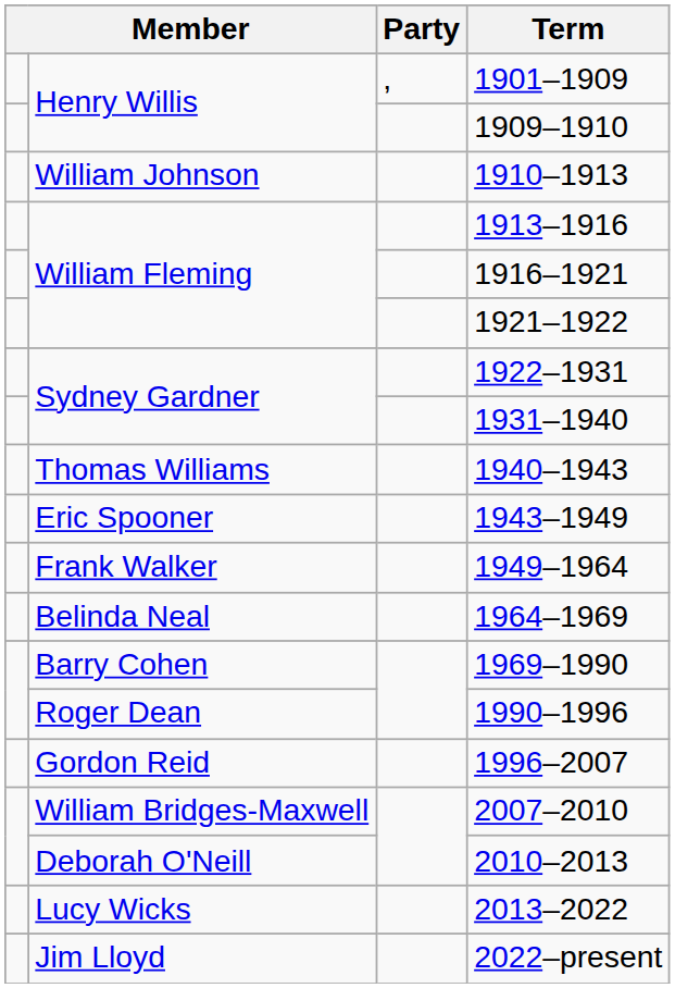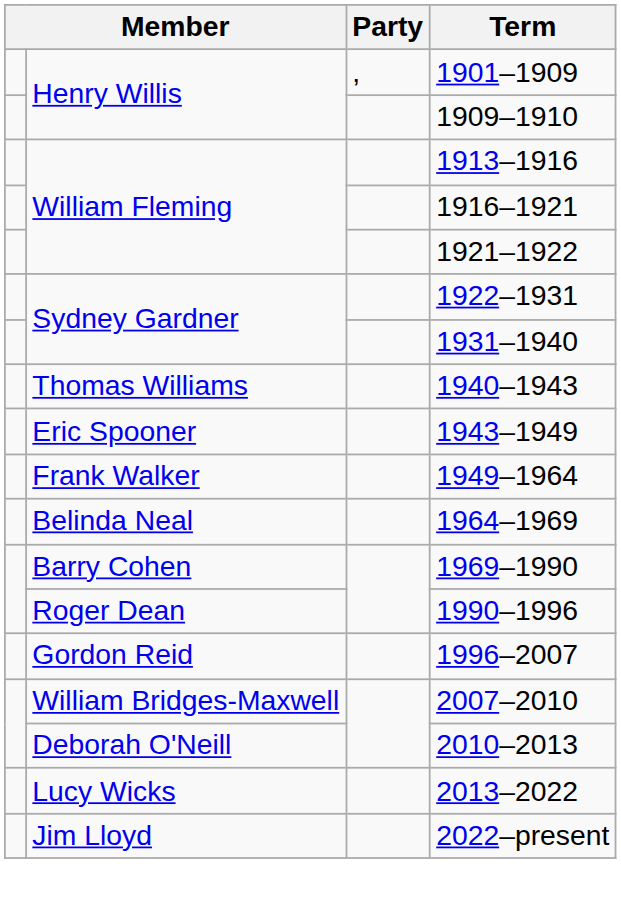 <table class="wikitable">
 <tr>
 <th colspan="2">Member</th>
 <th>Party</th>
 <th>Term</th>
 </tr>
 <tr>
 <td> </td>
 <td rowspan="2"><a href='#'>Henry Willis</a></td>
 <td>, </td>
 <td><a href='#'>1901</a>–1909</td>
 </tr>
 <tr>
 <td> </td>
 <td></td>
 <td>1909–1910</td>
-</tr>
-<tr>
-<td> </td>
-<td><a href='#'>William Johnson</a></td>
-<td></td>
-<td><a href='#'>1910</a>–1913</td>
 </tr>
 <tr>
 <td> </td>
 <td rowspan="3"><a href='#'>William Fleming</a></td>
 <td></td>
 <td><a href='#'>1913</a>–1916</td>
 </tr>
 <tr>
 <td> </td>
 <td></td>
 <td>1916–1921</td>
 </tr>
 <tr>
 <td> </td>
 <td></td>
 <td>1921–1922</td>
 </tr>
 <tr>
 <td> </td>
 <td rowspan="2"><a href='#'>Sydney Gardner</a></td>
 <td></td>
 <td><a href='#'>1922</a>–1931</td>
 </tr>
 <tr>
 <td> </td>
 <td></td>
 <td><a href='#'>1931</a>–1940</td>
 </tr>
 <tr>
 <td> </td>
 <td><a href='#'>Thomas Williams</a></td>
 <td></td>
 <td><a href='#'>1940</a>–1943</td>
 </tr>
 <tr>
 <td> </td>
 <td><a href='#'>Eric Spooner</a></td>
 <td></td>
 <td><a href='#'>1943</a>–1949</td>
 </tr>
 <tr>
 <td> </td>
 <td><a href='#'>Frank Walker</a></td>
 <td></td>
 <td><a href='#'>1949</a>–1964</td>
 </tr>
 <tr>
 <td> </td>
 <td><a href='#'>Belinda Neal</a></td>
 <td></td>
 <td><a href='#'>1964</a>–1969</td>
 </tr>
 <tr>
 <td rowspan=2 > </td>
 <td><a href='#'>Barry Cohen</a></td>
 <td rowspan=2></td>
 <td><a href='#'>1969</a>–1990</td>
 </tr>
 <tr>
 <td><a href='#'>Roger Dean</a></td>
 <td><a href='#'>1990</a>–1996</td>
 </tr>
 <tr>
 <td> </td>
 <td><a href='#'>Gordon Reid</a></td>
 <td></td>
 <td><a href='#'>1996</a>–2007</td>
 </tr>
 <tr>
 <td rowspan=2 > </td>
 <td><a href='#'>William Bridges-Maxwell</a></td>
 <td rowspan=2></td>
 <td><a href='#'>2007</a>–2010</td>
 </tr>
 <tr>
 <td><a href='#'>Deborah O'Neill</a></td>
 <td><a href='#'>2010</a>–2013</td>
 </tr>
 <tr>
 <td> </td>
 <td><a href='#'>Lucy Wicks</a></td>
 <td></td>
 <td><a href='#'>2013</a>–2022</td>
 </tr>
 <tr>
 <td> </td>
 <td><a href='#'>Jim Lloyd</a></td>
 <td></td>
 <td><a href='#'>2022</a>–present</td>
 </tr>
 </table>
